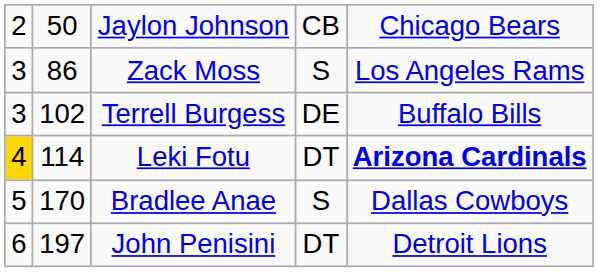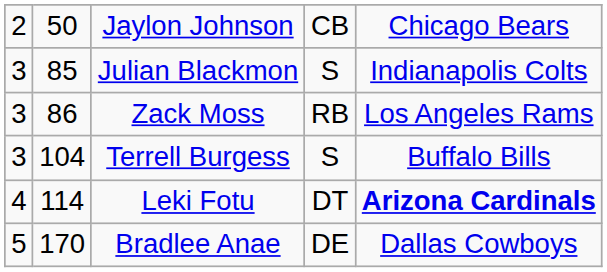 <table class="wikitable" style="text-align:center">
 <tr>
 <td>2</td>
 <td>50</td>
 <td><a href='#'>Jaylon Johnson</a></td>
 <td>CB</td>
 <td><a href='#'>Chicago Bears</a></td>
 </tr>
 <tr>
 <td>3</td>
+<td>85</td>
+<td><a href='#'>Julian Blackmon</a></td>
+<td>S</td>
+<td><a href='#'>Indianapolis Colts</a></td>
+</tr>
+<tr>
+<td>3</td>
 <td>86</td>
 <td><a href='#'>Zack Moss</a></td>
-<td>S</td>
+<td>RB</td>
 <td><a href='#'>Los Angeles Rams</a></td>
 </tr>
 <tr>
 <td>3</td>
-<td>102</td>
+<td>104</td>
 <td><a href='#'>Terrell Burgess</a></td>
-<td>DE</td>
+<td>S</td>
 <td><a href='#'>Buffalo Bills</a></td>
 </tr>
 <tr>
-<td style="background: gold;">4</td>
+<td>4</td>
 <td>114</td>
 <td><a href='#'>Leki Fotu</a></td>
 <td>DT</td>
 <td><strong><a href='#'>Arizona Cardinals</a></strong></td>
 </tr>
 <tr>
 <td>5</td>
 <td>170</td>
 <td><a href='#'>Bradlee Anae</a></td>
-<td>S</td>
+<td>DE</td>
 <td><a href='#'>Dallas Cowboys</a></td>
 </tr>
-<tr>
-<td>6</td>
-<td>197</td>
-<td><a href='#'>John Penisini</a></td>
-<td>DT</td>
-<td><a href='#'>Detroit Lions</a></td>
-</tr>
 </table>
